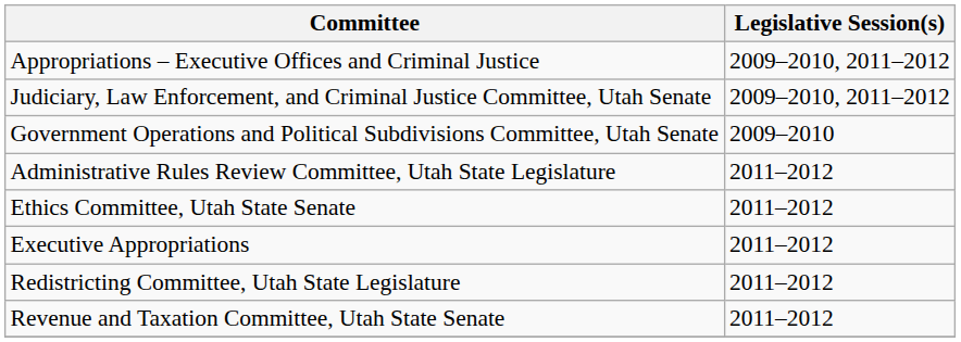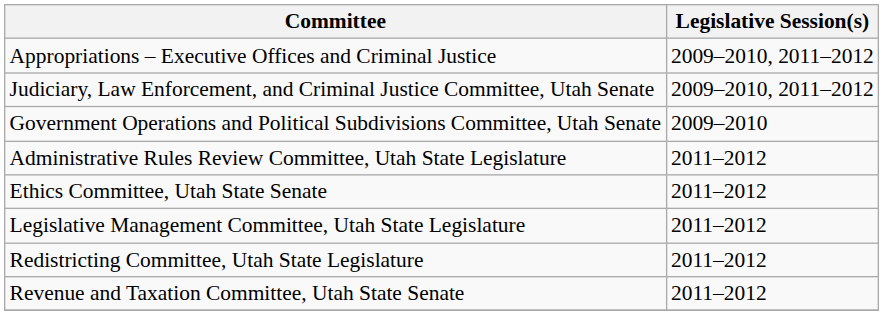 <table class="wikitable">
 <tr>
 <th>Committee</th>
 <th>Legislative Session(s)</th>
 </tr>
 <tr>
 <td>Appropriations – Executive Offices and Criminal Justice</td>
 <td>2009–2010, 2011–2012</td>
 </tr>
 <tr>
 <td>Judiciary, Law Enforcement, and Criminal Justice Committee, Utah Senate</td>
 <td>2009–2010, 2011–2012</td>
 </tr>
 <tr>
 <td>Government Operations and Political Subdivisions Committee, Utah Senate</td>
 <td>2009–2010</td>
 </tr>
 <tr>
 <td>Administrative Rules Review Committee, Utah State Legislature</td>
 <td>2011–2012</td>
 </tr>
 <tr>
 <td>Ethics Committee, Utah State Senate</td>
 <td>2011–2012</td>
 </tr>
 <tr>
-<td>Executive Appropriations</td>
+<td>Legislative Management Committee, Utah State Legislature</td>
 <td>2011–2012</td>
 </tr>
 <tr>
 <td>Redistricting Committee, Utah State Legislature</td>
 <td>2011–2012</td>
 </tr>
 <tr>
 <td>Revenue and Taxation Committee, Utah State Senate</td>
 <td>2011–2012</td>
 </tr>
 <tr>
 </tr>
 </table>
